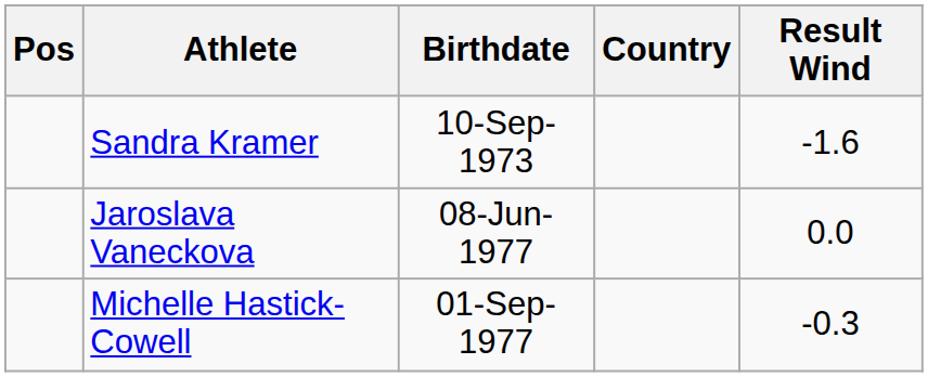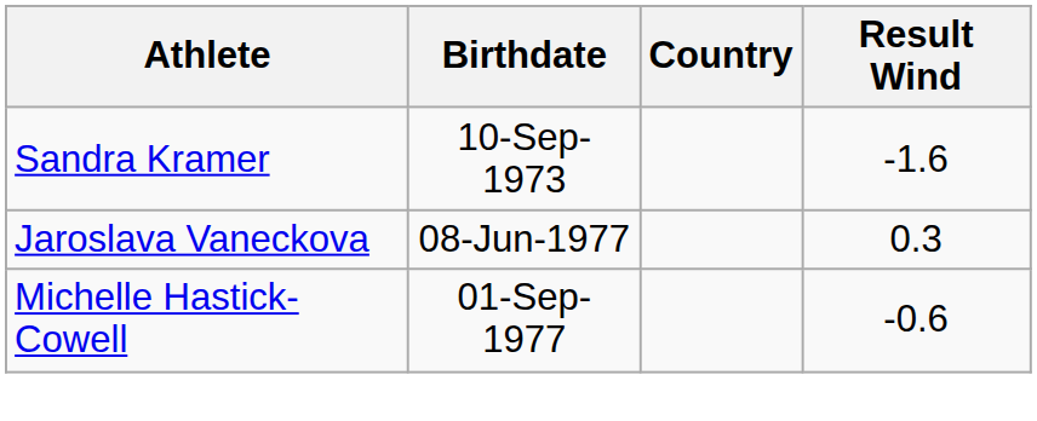 <table class="wikitable"  style="text-align:center; width:70%;">
 <tr>
-<th>Pos</th>
 <th>Athlete</th>
 <th>Birthdate</th>
 <th>Country</th>
 <th>Result Wind</th>
 </tr>
 <tr>
-<td align=center></td>
 <td align=left><a href='#'>Sandra Kramer</a></td>
 <td>10-Sep-1973</td>
 <td align=left></td>
 <td> -1.6</td>
 </tr>
 <tr>
-<td align=center></td>
 <td align=left><a href='#'>Jaroslava Vaneckova</a></td>
 <td>08-Jun-1977</td>
 <td align=left></td>
-<td> 0.0</td>
+<td> 0.3</td>
 </tr>
 <tr>
-<td align=center></td>
 <td align=left><a href='#'>Michelle Hastick-Cowell</a></td>
 <td>01-Sep-1977</td>
 <td align=left></td>
-<td> -0.3</td>
+<td> -0.6</td>
 </tr>
 </table>
